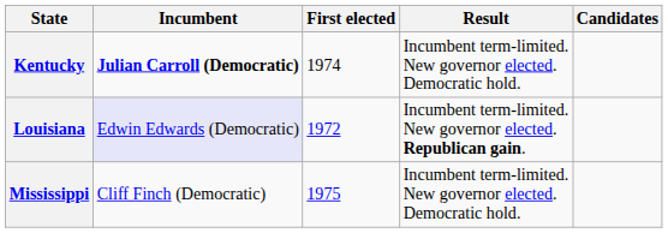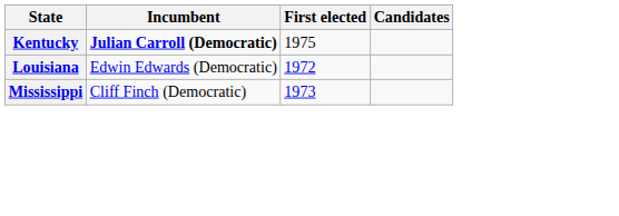 <table class="wikitable sortable">
 <tr>
 <th>State</th>
 <th>Incumbent</th>
 <th>First elected</th>
-<th>Result</th>
 <th>Candidates</th>
 </tr>
 <tr>
 <th><a href='#'>Kentucky</a></th>
 <td><strong><a href='#'>Julian Carroll</a> (Democratic)</strong></td>
-<td>1974</td>
-<td>Incumbent term-limited. <br> New governor <a href='#'>elected</a>. <br> Democratic hold.</td>
+<td>1975</td>
 <td nowrap=""></td>
 </tr>
 <tr>
 <th><a href='#'>Louisiana</a></th>
-<td style="background: lavender;"><a href='#'>Edwin Edwards</a> (Democratic)</td>
+<td><a href='#'>Edwin Edwards</a> (Democratic)</td>
 <td><a href='#'>1972</a></td>
-<td>Incumbent term-limited. <br> New governor <a href='#'>elected</a>. <br> <strong>Republican gain</strong>.</td>
 <td nowrap=""></td>
 </tr>
 <tr>
 <th><a href='#'>Mississippi</a></th>
 <td><a href='#'>Cliff Finch</a> (Democratic)</td>
-<td><a href='#'>1975</a></td>
-<td>Incumbent term-limited. <br> New governor <a href='#'>elected</a>. <br> Democratic hold.</td>
+<td><a href='#'>1973</a></td>
 <td nowrap=""></td>
 </tr>
 </table>
